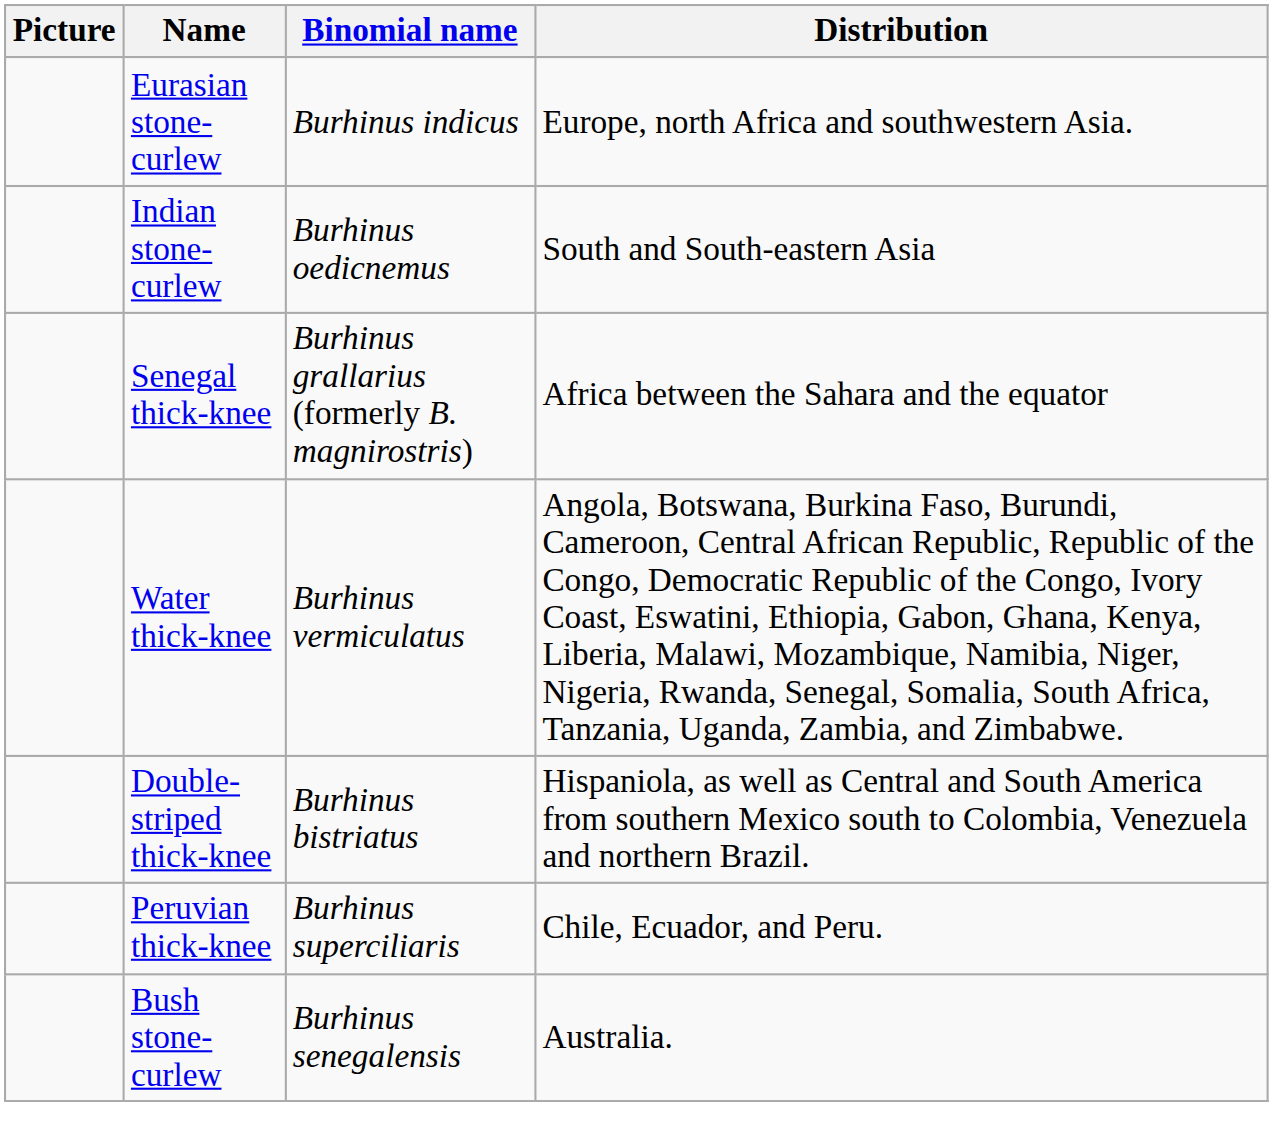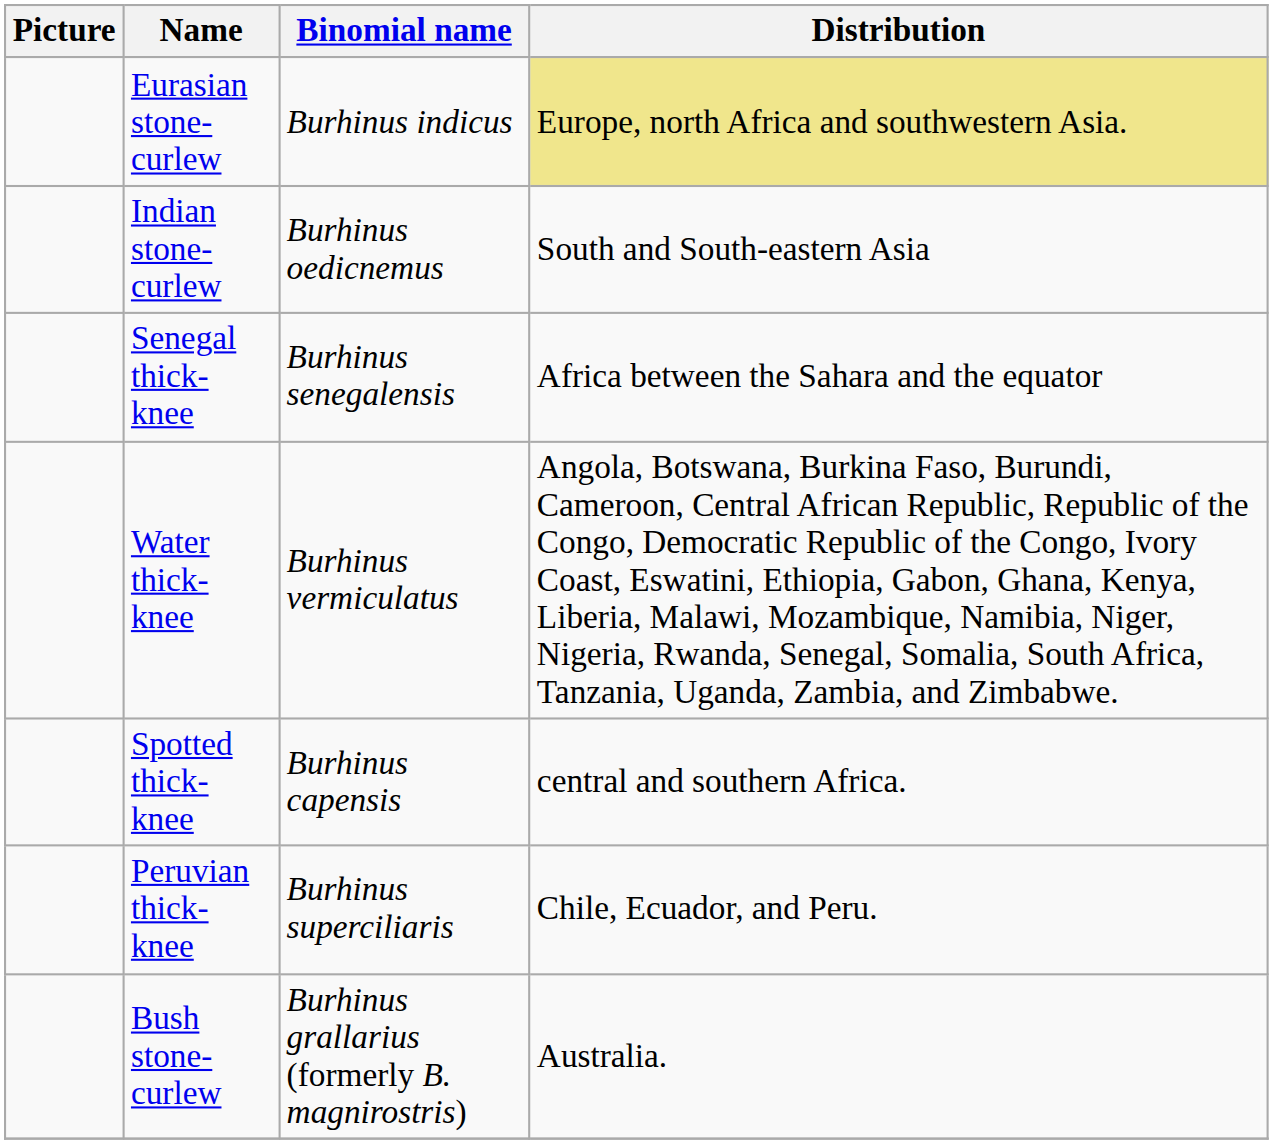 <table class="wikitable">
 <tr>
 <th>Picture</th>
 <th>Name</th>
 <th><a href='#'>Binomial name</a></th>
 <th>Distribution</th>
 </tr>
 <tr>
 <td></td>
 <td><a href='#'>Eurasian stone-curlew</a></td>
 <td><em>Burhinus indicus</em></td>
-<td>Europe, north Africa and southwestern Asia.</td>
+<td style="background: khaki;">Europe, north Africa and southwestern Asia.</td>
 </tr>
 <tr>
 <td></td>
 <td><a href='#'>Indian stone-curlew</a></td>
 <td><em>Burhinus oedicnemus</em></td>
 <td>South and South-eastern Asia</td>
 </tr>
 <tr>
 <td></td>
 <td><a href='#'>Senegal thick-knee</a></td>
-<td><em>Burhinus grallarius</em> (formerly <em>B. magnirostris</em>)</td>
+<td><em>Burhinus senegalensis</em></td>
 <td>Africa between the Sahara and the equator</td>
 </tr>
 <tr>
 <td></td>
 <td><a href='#'>Water thick-knee</a></td>
 <td><em>Burhinus vermiculatus</em></td>
 <td>Angola, Botswana, Burkina Faso, Burundi, Cameroon, Central African Republic, Republic of the Congo, Democratic Republic of the Congo, Ivory Coast, Eswatini, Ethiopia, Gabon, Ghana, Kenya, Liberia, Malawi, Mozambique, Namibia, Niger, Nigeria, Rwanda, Senegal, Somalia, South Africa, Tanzania, Uganda, Zambia, and Zimbabwe.</td>
 </tr>
 <tr>
 <td></td>
-<td><a href='#'>Double-striped thick-knee</a></td>
-<td><em>Burhinus bistriatus</em></td>
-<td>Hispaniola, as well as Central and South America from southern Mexico south to Colombia, Venezuela and northern Brazil.</td>
+<td><a href='#'>Spotted thick-knee</a></td>
+<td><em>Burhinus capensis</em></td>
+<td>central and southern Africa.</td>
 </tr>
 <tr>
 <td></td>
 <td><a href='#'>Peruvian thick-knee</a></td>
 <td><em>Burhinus superciliaris</em></td>
 <td>Chile, Ecuador, and Peru.</td>
 </tr>
 <tr>
 <td></td>
 <td><a href='#'>Bush stone-curlew</a></td>
-<td><em>Burhinus senegalensis</em></td>
+<td><em>Burhinus grallarius</em> (formerly <em>B. magnirostris</em>)</td>
 <td>Australia.</td>
 </tr>
 <tr>
 </tr>
 </table>
